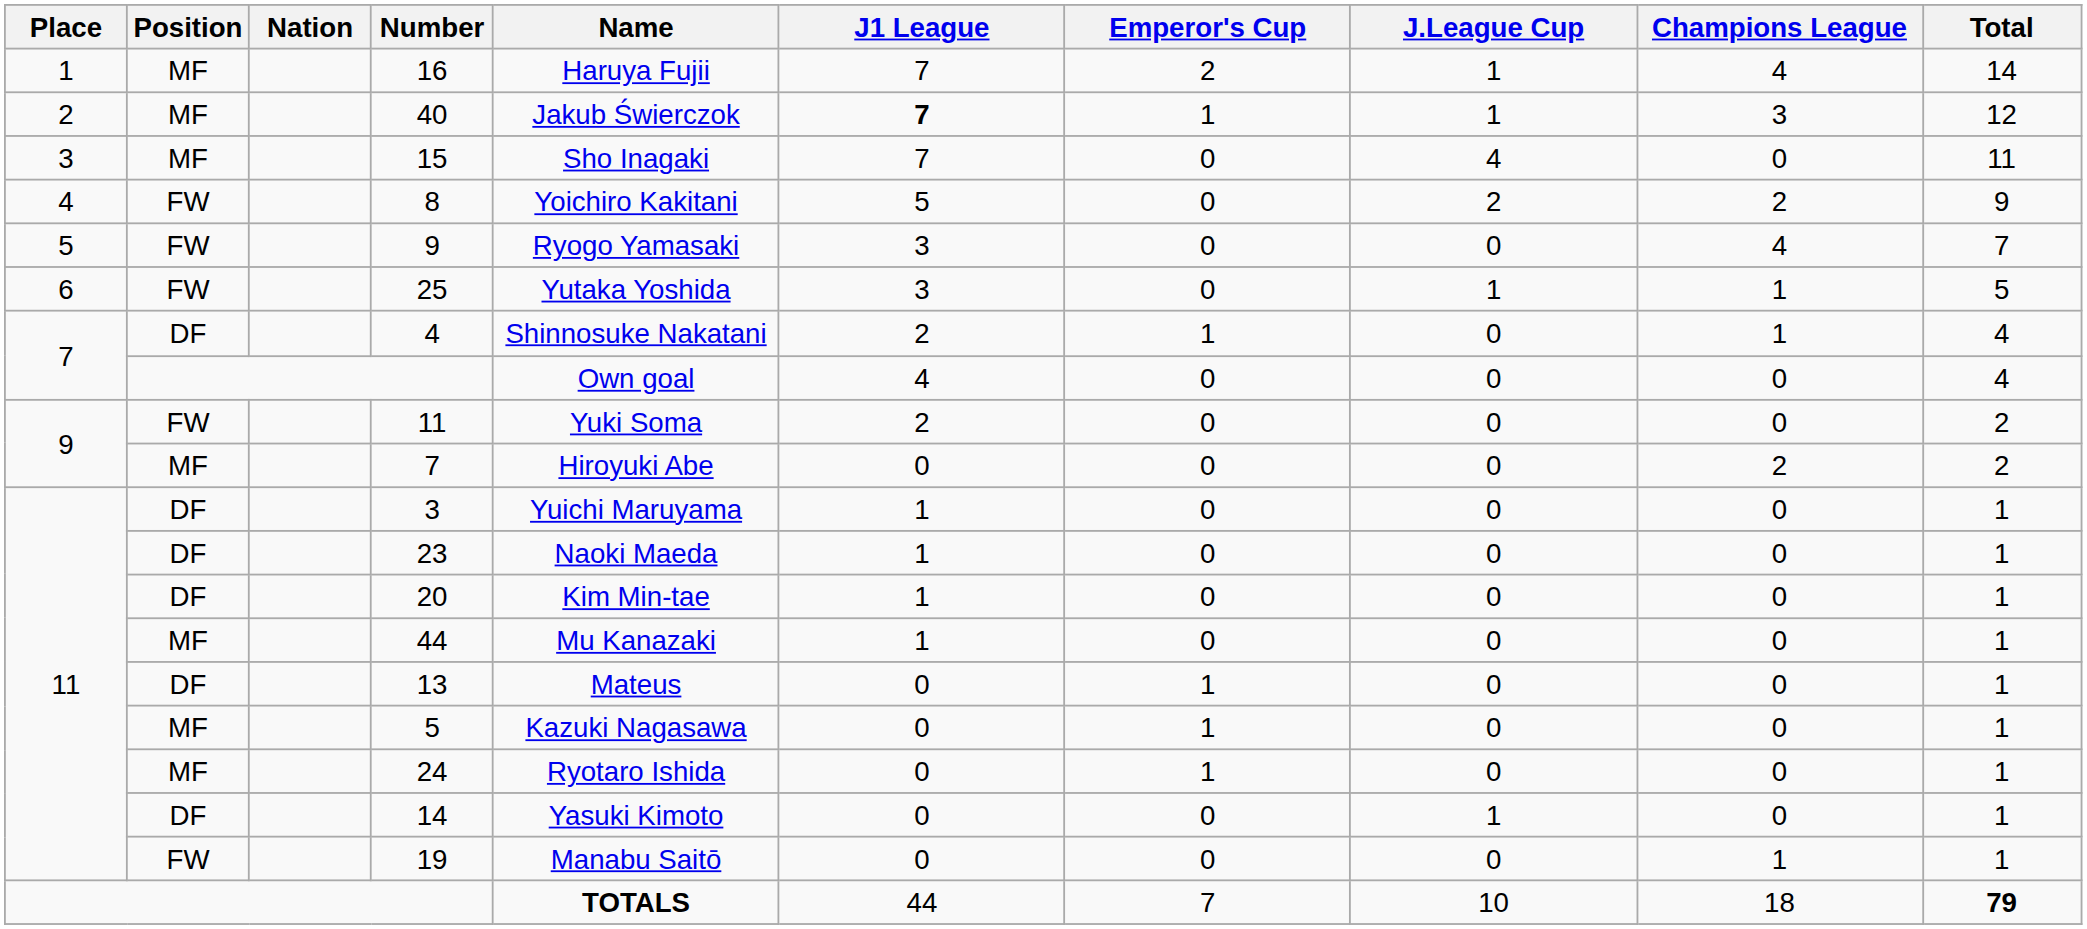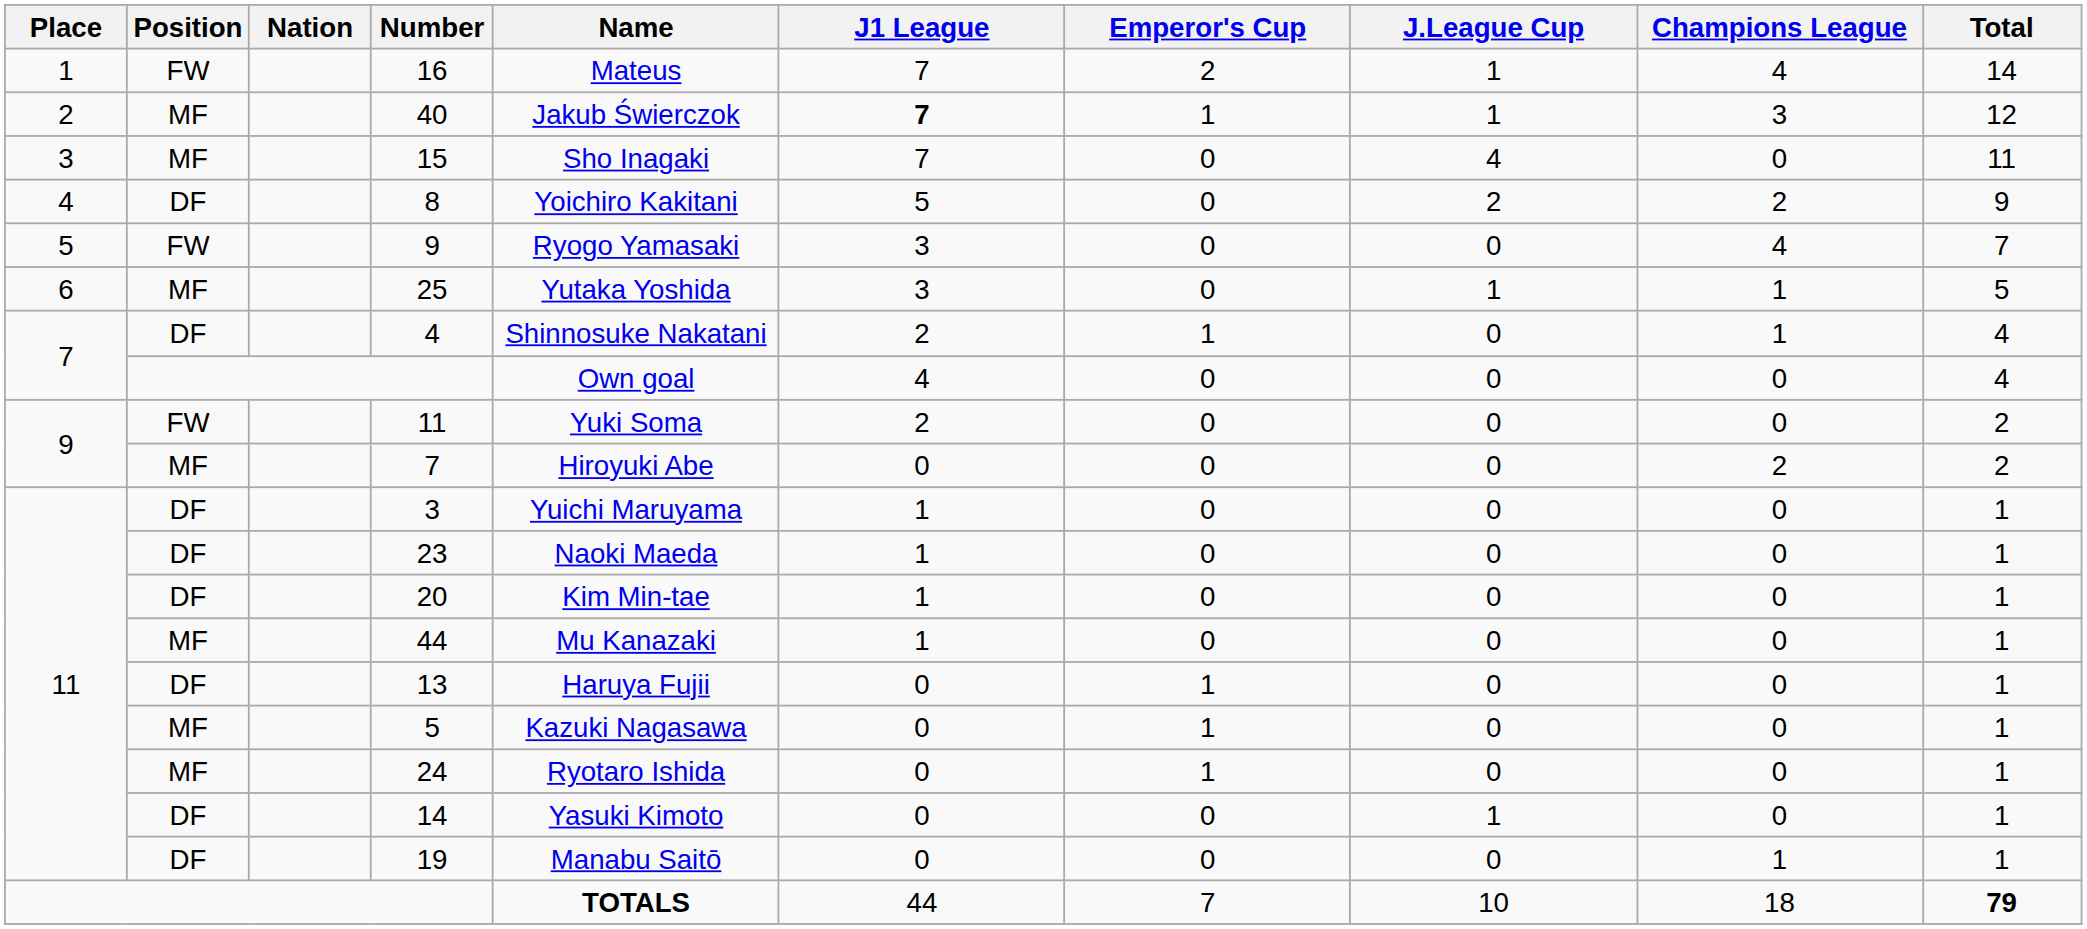 <table class="wikitable" style="font-size: 95%; text-align: center;">
 <tr>
 <th width=60>Place</th>
 <th width=60>Position</th>
 <th width=60>Nation</th>
 <th width=60>Number</th>
 <th width=150>Name</th>
 <th width=150><a href='#'>J1 League</a></th>
 <th width=150><a href='#'>Emperor's Cup</a></th>
 <th width=150><a href='#'>J.League Cup</a></th>
 <th width=150><a href='#'>Champions League</a></th>
 <th width=80>Total</th>
 </tr>
 <tr>
 <td>1</td>
-<td>MF</td>
+<td>FW</td>
 <td></td>
 <td>16</td>
-<td><a href='#'>Haruya Fujii</a></td>
+<td><a href='#'>Mateus</a></td>
 <td>7</td>
 <td>2</td>
 <td>1</td>
 <td>4</td>
 <td>14</td>
 </tr>
 <tr>
 <td>2</td>
 <td>MF</td>
 <td></td>
 <td>40</td>
 <td><a href='#'>Jakub Świerczok</a></td>
 <td><strong>7</strong></td>
 <td>1</td>
 <td>1</td>
 <td>3</td>
 <td>12</td>
 </tr>
 <tr>
 <td>3</td>
 <td>MF</td>
 <td></td>
 <td>15</td>
 <td><a href='#'>Sho Inagaki</a></td>
 <td>7</td>
 <td>0</td>
 <td>4</td>
 <td>0</td>
 <td>11</td>
 </tr>
 <tr>
 <td>4</td>
-<td>FW</td>
+<td>DF</td>
 <td></td>
 <td>8</td>
 <td><a href='#'>Yoichiro Kakitani</a></td>
 <td>5</td>
 <td>0</td>
 <td>2</td>
 <td>2</td>
 <td>9</td>
 </tr>
 <tr>
 <td>5</td>
 <td>FW</td>
 <td></td>
 <td>9</td>
 <td><a href='#'>Ryogo Yamasaki</a></td>
 <td>3</td>
 <td>0</td>
 <td>0</td>
 <td>4</td>
 <td>7</td>
 </tr>
 <tr>
 <td>6</td>
-<td>FW</td>
+<td>MF</td>
 <td></td>
 <td>25</td>
 <td><a href='#'>Yutaka Yoshida</a></td>
 <td>3</td>
 <td>0</td>
 <td>1</td>
 <td>1</td>
 <td>5</td>
 </tr>
 <tr>
 <td rowspan="2">7</td>
 <td>DF</td>
 <td></td>
 <td>4</td>
 <td><a href='#'>Shinnosuke Nakatani</a></td>
 <td>2</td>
 <td>1</td>
 <td>0</td>
 <td>1</td>
 <td>4</td>
 </tr>
 <tr>
 <td colspan="3"></td>
 <td><a href='#'>Own goal</a></td>
 <td>4</td>
 <td>0</td>
 <td>0</td>
 <td>0</td>
 <td>4</td>
 </tr>
 <tr>
 <td rowspan="2">9</td>
 <td>FW</td>
 <td></td>
 <td>11</td>
 <td><a href='#'>Yuki Soma</a></td>
 <td>2</td>
 <td>0</td>
 <td>0</td>
 <td>0</td>
 <td>2</td>
 </tr>
 <tr>
 <td>MF</td>
 <td></td>
 <td>7</td>
 <td><a href='#'>Hiroyuki Abe</a></td>
 <td>0</td>
 <td>0</td>
 <td>0</td>
 <td>2</td>
 <td>2</td>
 </tr>
 <tr>
 <td rowspan="9">11</td>
 <td>DF</td>
 <td></td>
 <td>3</td>
 <td><a href='#'>Yuichi Maruyama</a></td>
 <td>1</td>
 <td>0</td>
 <td>0</td>
 <td>0</td>
 <td>1</td>
 </tr>
 <tr>
 <td>DF</td>
 <td></td>
 <td>23</td>
 <td><a href='#'>Naoki Maeda</a></td>
 <td>1</td>
 <td>0</td>
 <td>0</td>
 <td>0</td>
 <td>1</td>
 </tr>
 <tr>
 <td>DF</td>
 <td></td>
 <td>20</td>
 <td><a href='#'>Kim Min-tae</a></td>
 <td>1</td>
 <td>0</td>
 <td>0</td>
 <td>0</td>
 <td>1</td>
 </tr>
 <tr>
 <td>MF</td>
 <td></td>
 <td>44</td>
 <td><a href='#'>Mu Kanazaki</a></td>
 <td>1</td>
 <td>0</td>
 <td>0</td>
 <td>0</td>
 <td>1</td>
 </tr>
 <tr>
 <td>DF</td>
 <td></td>
 <td>13</td>
-<td><a href='#'>Mateus</a></td>
+<td><a href='#'>Haruya Fujii</a></td>
 <td>0</td>
 <td>1</td>
 <td>0</td>
 <td>0</td>
 <td>1</td>
 </tr>
 <tr>
 <td>MF</td>
 <td></td>
 <td>5</td>
 <td><a href='#'>Kazuki Nagasawa</a></td>
 <td>0</td>
 <td>1</td>
 <td>0</td>
 <td>0</td>
 <td>1</td>
 </tr>
 <tr>
 <td>MF</td>
 <td></td>
 <td>24</td>
 <td><a href='#'>Ryotaro Ishida</a></td>
 <td>0</td>
 <td>1</td>
 <td>0</td>
 <td>0</td>
 <td>1</td>
 </tr>
 <tr>
 <td>DF</td>
 <td></td>
 <td>14</td>
 <td><a href='#'>Yasuki Kimoto</a></td>
 <td>0</td>
 <td>0</td>
 <td>1</td>
 <td>0</td>
 <td>1</td>
 </tr>
 <tr>
-<td>FW</td>
+<td>DF</td>
 <td></td>
 <td>19</td>
 <td><a href='#'>Manabu Saitō</a></td>
 <td>0</td>
 <td>0</td>
 <td>0</td>
 <td>1</td>
 <td>1</td>
 </tr>
 <tr>
 <td colspan="4"></td>
 <td><strong>TOTALS</strong></td>
 <td>44</td>
 <td>7</td>
 <td>10</td>
 <td>18</td>
 <td><strong>79</strong></td>
 </tr>
 </table>
